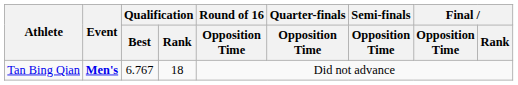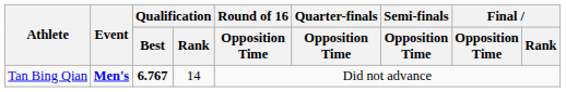 <table class=wikitable style="text-align:center; font-size:90%">
 <tr>
 <th rowspan="2">Athlete</th>
 <th rowspan="2">Event</th>
 <th colspan="2">Qualification</th>
 <th>Round of 16</th>
 <th>Quarter-finals</th>
 <th>Semi-finals</th>
 <th colspan="2">Final / </th>
 </tr>
 <tr>
 <th>Best</th>
 <th>Rank</th>
 <th>Opposition<br>Time</th>
 <th>Opposition<br>Time</th>
 <th>Opposition<br>Time</th>
 <th>Opposition<br>Time</th>
 <th>Rank</th>
 </tr>
 <tr>
 <td align="left"><a href='#'>Tan Bing Qian</a></td>
 <td align="left"><strong><a href='#'>Men's</a></strong></td>
-<td>6.767</td>
-<td>18</td>
+<td><strong>6.767</strong></td>
+<td>14</td>
 <td colspan=5>Did not advance</td>
 </tr>
 </table>
